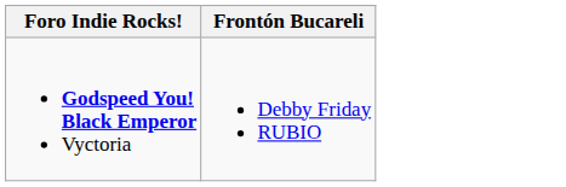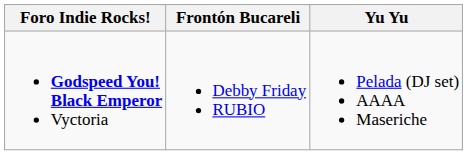 <table class="wikitable">
 <tr>
 <th>Foro Indie Rocks!</th>
 <th>Frontón Bucareli</th>
+<th>Yu Yu</th>
 </tr>
 <tr>
 <td><br><ul><li><a href='#'><strong>Godspeed You!<br>Black Emperor</strong></a></li><li>Vyctoria</li></ul></td>
 <td><br><ul><li><a href='#'>Debby Friday</a></li><li><a href='#'>RUBIO</a></li></ul></td>
+<td><br><ul><li><a href='#'>Pelada</a> (DJ set)</li><li>AAAA</li><li>Maseriche</li></ul></td>
 </tr>
 </table>
